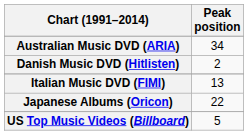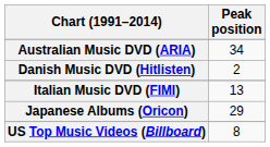 <table class="wikitable sortable plainrowheaders" style="text-align:center">
 <tr>
 <th scope="col">Chart (1991–2014)</th>
 <th scope="col">Peak<br>position</th>
 </tr>
 <tr>
 </tr>
 <tr>
 <th scope="row">Australian Music DVD (<a href='#'>ARIA</a>)</th>
 <td>34</td>
 </tr>
 <tr>
 <th scope="row">Danish Music DVD (<a href='#'>Hitlisten</a>)</th>
 <td>2</td>
 </tr>
 <tr>
 </tr>
 <tr>
 </tr>
 <tr>
 <th scope="row">Italian Music DVD (<a href='#'>FIMI</a>)</th>
 <td>13</td>
 </tr>
 <tr>
 <th scope="row">Japanese Albums (<a href='#'>Oricon</a>)</th>
-<td>22</td>
+<td>29</td>
 </tr>
 <tr>
 </tr>
 <tr>
 </tr>
 <tr>
 </tr>
 <tr>
 </tr>
 <tr>
 <th scope="row">US <a href='#'>Top Music Videos</a> (<a href='#'><em>Billboard</em></a>)</th>
-<td>5</td>
+<td>8</td>
 </tr>
 </table>
